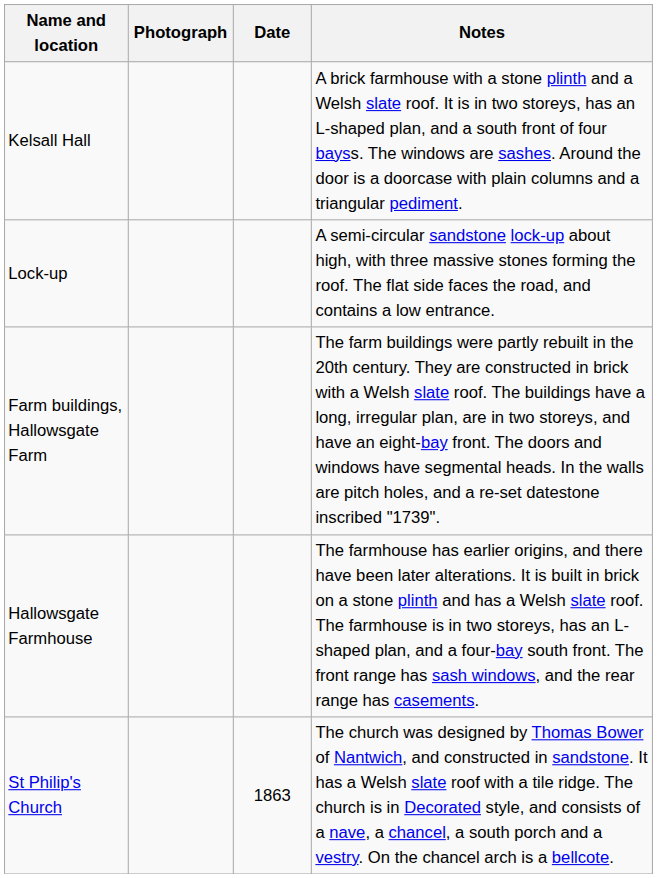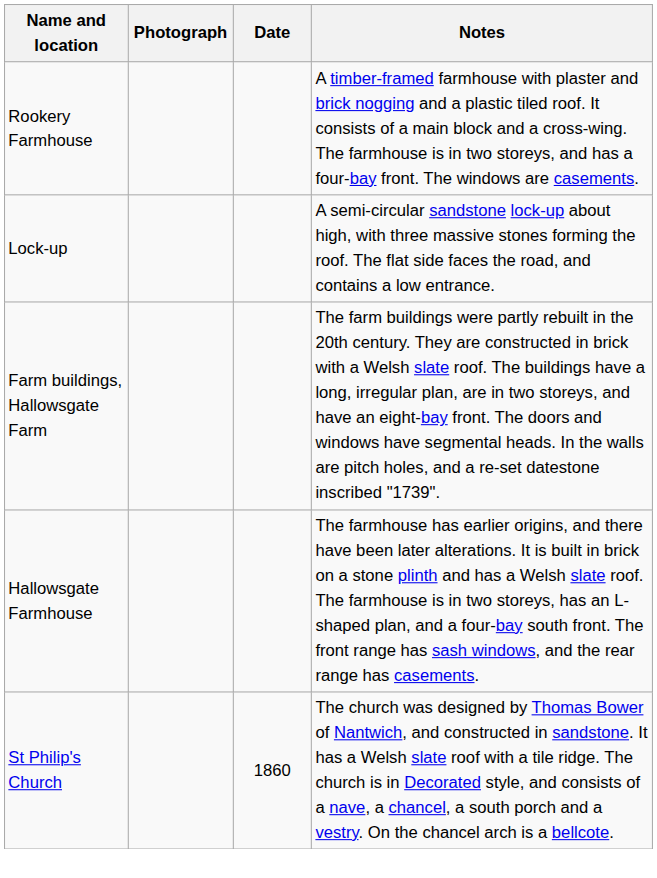 <table class="wikitable sortable plainrowheaders" style="width:100%;border:0px;text-align:left;line-height:150%;">
 <tr>
 <th scope="col" style="width:150px">Name and location</th>
 <th scope="col" style="width:100px" class="unsortable">Photograph</th>
 <th scope="col" style="width:120px">Date</th>
 <th scope="col" style="width:700px" class="unsortable">Notes</th>
 </tr>
 <tr>
-<td>Kelsall Hall<br><small></small></td>
+<td>Rookery Farmhouse<br><small></small></td>
 <td></td>
 <td align="center"></td>
-<td>A brick farmhouse with a stone <a href='#'>plinth</a> and a Welsh <a href='#'>slate</a> roof. It is in two storeys, has an L-shaped plan, and a south front of four <a href='#'>bays</a>s. The windows are <a href='#'>sashes</a>. Around the door is a doorcase with plain columns and a triangular <a href='#'>pediment</a>.</td>
+<td>A <a href='#'>timber-framed</a> farmhouse with plaster and <a href='#'>brick nogging</a> and a plastic tiled roof. It consists of a main block and a cross-wing. The farmhouse is in two storeys, and has a four-<a href='#'>bay</a> front. The windows are <a href='#'>casements</a>.</td>
 </tr>
 <tr>
 <td>Lock-up<br><small></small></td>
 <td></td>
 <td align="center"></td>
 <td>A semi-circular <a href='#'>sandstone</a> <a href='#'>lock-up</a> about  high, with three massive stones forming the roof. The flat side faces the road, and contains a low entrance.</td>
 </tr>
 <tr>
 <td>Farm buildings,<br>Hallowsgate Farm<br><small></small></td>
 <td></td>
 <td align="center"></td>
 <td>The farm buildings were partly rebuilt in the 20th century. They are constructed in brick with a Welsh <a href='#'>slate</a> roof. The buildings have a long, irregular plan, are in two storeys, and have an eight-<a href='#'>bay</a> front. The doors and windows have segmental heads. In the walls are pitch holes, and a re-set datestone inscribed "1739".</td>
 </tr>
 <tr>
 <td>Hallowsgate Farmhouse<br><small></small></td>
 <td></td>
 <td align="center"></td>
 <td>The farmhouse has earlier origins, and there have been later alterations. It is built in brick on a stone <a href='#'>plinth</a> and has a Welsh <a href='#'>slate</a> roof. The farmhouse is in two storeys, has an L-shaped plan, and a four-<a href='#'>bay</a> south front. The front range has <a href='#'>sash windows</a>, and the rear range has <a href='#'>casements</a>.</td>
 </tr>
 <tr>
 <td><a href='#'>St Philip's Church</a><br><small></small></td>
 <td></td>
-<td align="center">1863</td>
+<td align="center">1860</td>
 <td>The church was designed by <a href='#'>Thomas Bower</a> of <a href='#'>Nantwich</a>, and constructed in <a href='#'>sandstone</a>. It has a Welsh <a href='#'>slate</a> roof with a tile ridge. The church is in <a href='#'>Decorated</a> style, and consists of a <a href='#'>nave</a>, a <a href='#'>chancel</a>, a south porch and a <a href='#'>vestry</a>. On the chancel arch is a <a href='#'>bellcote</a>.</td>
 </tr>
 <tr>
 </tr>
 </table>
